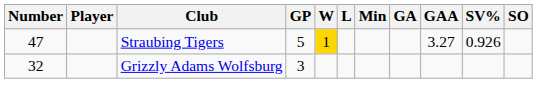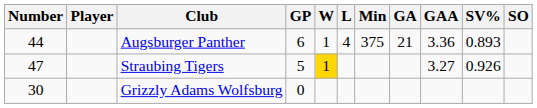 <table class="wikitable sortable" style="text-align: center;">
 <tr>
 <th scope="col">Number</th>
 <th scope="col">Player</th>
 <th scope="col">Club</th>
 <th scope="col">GP</th>
 <th scope="col">W</th>
 <th scope="col">L</th>
 <th scope="col">Min</th>
 <th scope="col">GA</th>
 <th scope="col">GAA</th>
 <th scope="col">SV%</th>
 <th scope="col">SO</th>
 </tr>
 <tr>
+<td>44</td>
+<td scope="row" align=left></td>
+<td align=left><a href='#'>Augsburger Panther</a></td>
+<td>6</td>
+<td>1</td>
+<td>4</td>
+<td>375</td>
+<td>21</td>
+<td>3.36</td>
+<td>0.893</td>
+<td></td>
+</tr>
+<tr>
 <td>47</td>
 <td scope="row" align=left></td>
 <td align=left><a href='#'>Straubing Tigers</a></td>
 <td>5</td>
 <td style="background: gold;">1</td>
 <td></td>
 <td></td>
 <td></td>
 <td>3.27</td>
 <td>0.926</td>
 <td></td>
 </tr>
 <tr>
-<td>32</td>
+<td>30</td>
 <td scope="row" align=left></td>
 <td align=left><a href='#'>Grizzly Adams Wolfsburg</a></td>
-<td>3</td>
+<td>0</td>
 <td></td>
 <td></td>
 <td></td>
 <td></td>
 <td></td>
 <td></td>
 <td></td>
 </tr>
 </table>
